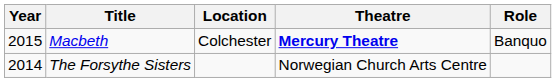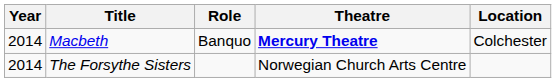 <table class="wikitable sortable">
 <tr>
 <th>Year</th>
 <th>Title</th>
+<th>Role</th>
+<th>Theatre</th>
 <th>Location</th>
-<th>Theatre</th>
-<th>Role</th>
 </tr>
 <tr>
-<td>2015</td>
+<td>2014</td>
 <td><em><a href='#'>Macbeth</a></em></td>
+<td>Banquo</td>
+<td><strong><a href='#'>Mercury Theatre</a></strong></td>
 <td>Colchester</td>
-<td><strong><a href='#'>Mercury Theatre</a></strong></td>
-<td>Banquo</td>
 </tr>
 <tr>
 <td>2014</td>
 <td><em>The Forsythe Sisters</em></td>
 <td></td>
 <td>Norwegian Church Arts Centre</td>
 <td></td>
 </tr>
 </table>
